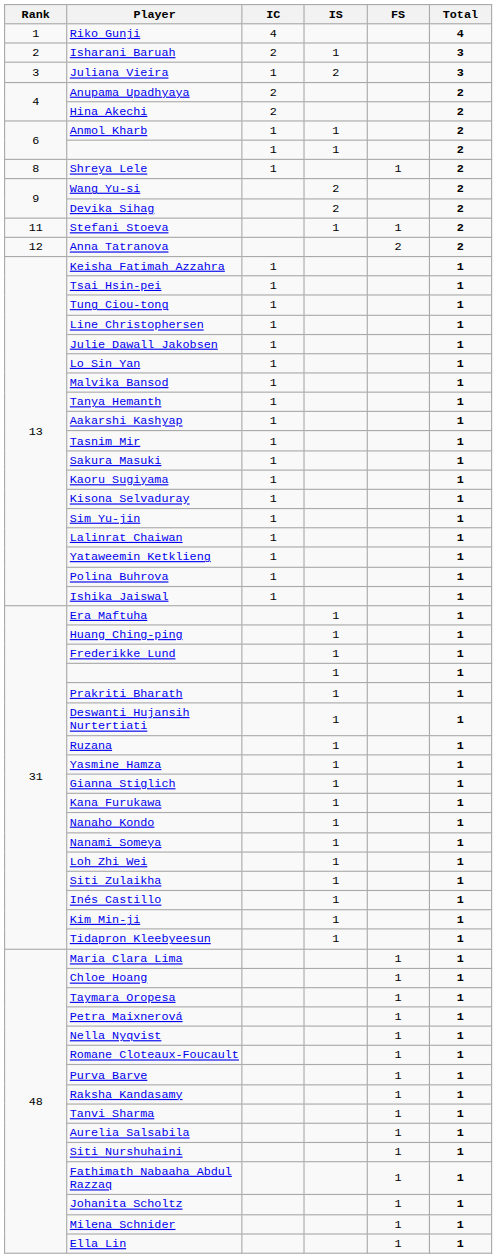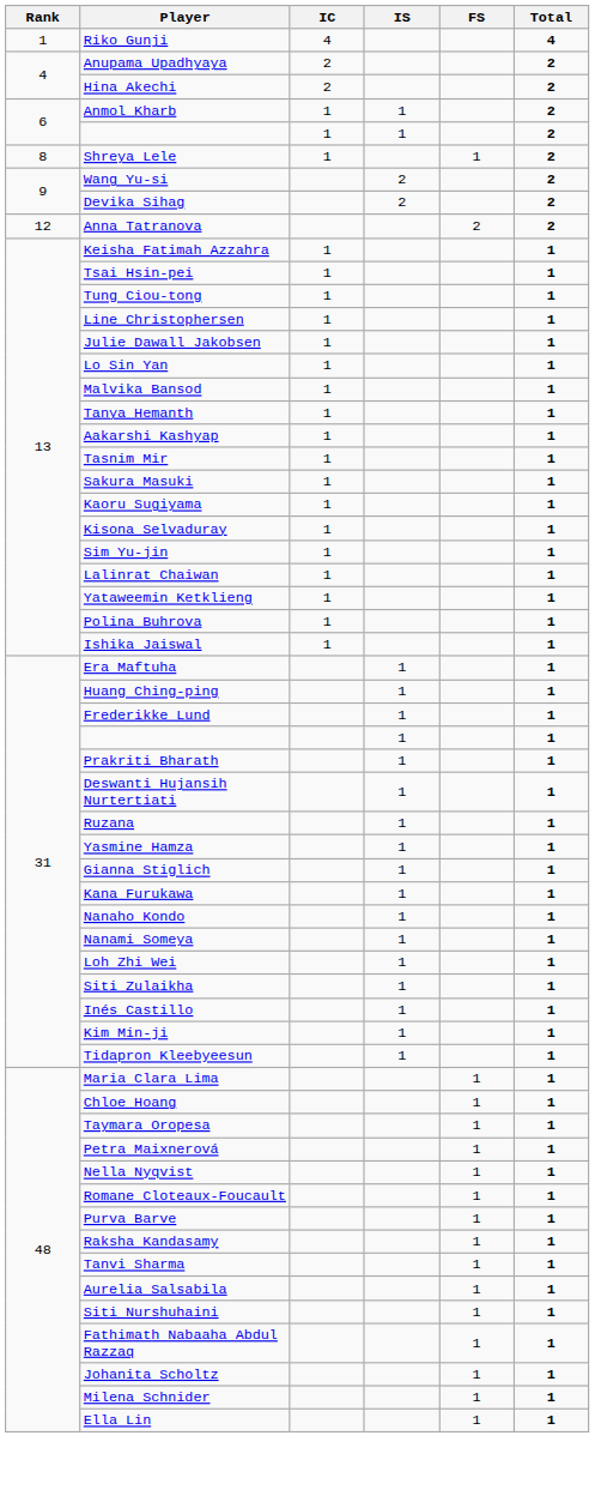 <table class="wikitable" style="font-size:80%; text-align:center">
 <tr>
 <th width="50">Rank</th>
 <th width="150">Player</th>
 <th width="50">IC</th>
 <th width="50">IS</th>
 <th width="50">FS</th>
 <th width="50">Total</th>
 </tr>
 <tr>
 <td>1</td>
 <td align="left"> <a href='#'>Riko Gunji</a></td>
 <td>4</td>
 <td></td>
 <td></td>
 <td><strong>4</strong></td>
-</tr>
-<tr>
-<td>2</td>
-<td align="left"> <a href='#'>Isharani Baruah</a></td>
-<td>2</td>
-<td>1</td>
-<td></td>
-<td><strong>3</strong></td>
-</tr>
-<tr>
-<td>3</td>
-<td align="left"> <a href='#'>Juliana Vieira</a></td>
-<td>1</td>
-<td>2</td>
-<td></td>
-<td><strong>3</strong></td>
 </tr>
 <tr>
 <td rowspan="2">4</td>
 <td align="left"> <a href='#'>Anupama Upadhyaya</a></td>
 <td>2</td>
 <td></td>
 <td></td>
 <td><strong>2</strong></td>
 </tr>
 <tr>
 <td align="left"> <a href='#'>Hina Akechi</a></td>
 <td>2</td>
 <td></td>
 <td></td>
 <td><strong>2</strong></td>
 </tr>
 <tr>
 <td rowspan="2">6</td>
 <td align="left"> <a href='#'>Anmol Kharb</a></td>
 <td>1</td>
 <td>1</td>
 <td></td>
 <td><strong>2</strong></td>
 </tr>
 <tr>
 <td align="left"></td>
 <td>1</td>
 <td>1</td>
 <td></td>
 <td><strong>2</strong></td>
 </tr>
 <tr>
 <td>8</td>
 <td align="left"> <a href='#'>Shreya Lele</a></td>
 <td>1</td>
 <td></td>
 <td>1</td>
 <td><strong>2</strong></td>
 </tr>
 <tr>
 <td rowspan="2">9</td>
 <td align="left"> <a href='#'>Wang Yu-si</a></td>
 <td></td>
 <td>2</td>
 <td></td>
 <td><strong>2</strong></td>
 </tr>
 <tr>
 <td align="left"> <a href='#'>Devika Sihag</a></td>
 <td></td>
 <td>2</td>
 <td></td>
-<td><strong>2</strong></td>
-</tr>
-<tr>
-<td>11</td>
-<td align="left"> <a href='#'>Stefani Stoeva</a></td>
-<td></td>
-<td>1</td>
-<td>1</td>
 <td><strong>2</strong></td>
 </tr>
 <tr>
 <td>12</td>
 <td align="left"> <a href='#'>Anna Tatranova</a></td>
 <td></td>
 <td></td>
 <td>2</td>
 <td><strong>2</strong></td>
 </tr>
 <tr>
 <td rowspan="18">13</td>
 <td align="left"> <a href='#'>Keisha Fatimah Azzahra</a></td>
 <td>1</td>
 <td></td>
 <td></td>
 <td><strong>1</strong></td>
 </tr>
 <tr>
 <td align="left"> <a href='#'>Tsai Hsin-pei</a></td>
 <td>1</td>
 <td></td>
 <td></td>
 <td><strong>1</strong></td>
 </tr>
 <tr>
 <td align="left"> <a href='#'>Tung Ciou-tong</a></td>
 <td>1</td>
 <td></td>
 <td></td>
 <td><strong>1</strong></td>
 </tr>
 <tr>
 <td align="left"> <a href='#'>Line Christophersen</a></td>
 <td>1</td>
 <td></td>
 <td></td>
 <td><strong>1</strong></td>
 </tr>
 <tr>
 <td align="left"> <a href='#'>Julie Dawall Jakobsen</a></td>
 <td>1</td>
 <td></td>
 <td></td>
 <td><strong>1</strong></td>
 </tr>
 <tr>
 <td align="left"> <a href='#'>Lo Sin Yan</a></td>
 <td>1</td>
 <td></td>
 <td></td>
 <td><strong>1</strong></td>
 </tr>
 <tr>
 <td align="left"> <a href='#'>Malvika Bansod</a></td>
 <td>1</td>
 <td></td>
 <td></td>
 <td><strong>1</strong></td>
 </tr>
 <tr>
 <td align="left"> <a href='#'>Tanya Hemanth</a></td>
 <td>1</td>
 <td></td>
 <td></td>
 <td><strong>1</strong></td>
 </tr>
 <tr>
 <td align="left"> <a href='#'>Aakarshi Kashyap</a></td>
 <td>1</td>
 <td></td>
 <td></td>
 <td><strong>1</strong></td>
 </tr>
 <tr>
 <td align="left"> <a href='#'>Tasnim Mir</a></td>
 <td>1</td>
 <td></td>
 <td></td>
 <td><strong>1</strong></td>
 </tr>
 <tr>
 <td align="left"> <a href='#'>Sakura Masuki</a></td>
 <td>1</td>
 <td></td>
 <td></td>
 <td><strong>1</strong></td>
 </tr>
 <tr>
 <td align="left"> <a href='#'>Kaoru Sugiyama</a></td>
 <td>1</td>
 <td></td>
 <td></td>
 <td><strong>1</strong></td>
 </tr>
 <tr>
 <td align="left"> <a href='#'>Kisona Selvaduray</a></td>
 <td>1</td>
 <td></td>
 <td></td>
 <td><strong>1</strong></td>
 </tr>
 <tr>
 <td align="left"> <a href='#'>Sim Yu-jin</a></td>
 <td>1</td>
 <td></td>
 <td></td>
 <td><strong>1</strong></td>
 </tr>
 <tr>
 <td align="left"> <a href='#'>Lalinrat Chaiwan</a></td>
 <td>1</td>
 <td></td>
 <td></td>
 <td><strong>1</strong></td>
 </tr>
 <tr>
 <td align="left"> <a href='#'>Yataweemin Ketklieng</a></td>
 <td>1</td>
 <td></td>
 <td></td>
 <td><strong>1</strong></td>
 </tr>
 <tr>
 <td align="left"> <a href='#'>Polina Buhrova</a></td>
 <td>1</td>
 <td></td>
 <td></td>
 <td><strong>1</strong></td>
 </tr>
 <tr>
 <td align="left"> <a href='#'>Ishika Jaiswal</a></td>
 <td>1</td>
 <td></td>
 <td></td>
 <td><strong>1</strong></td>
 </tr>
 <tr>
 <td rowspan="17">31</td>
 <td align="left"> <a href='#'>Era Maftuha</a></td>
 <td></td>
 <td>1</td>
 <td></td>
 <td><strong>1</strong></td>
 </tr>
 <tr>
 <td align="left"> <a href='#'>Huang Ching-ping</a></td>
 <td></td>
 <td>1</td>
 <td></td>
 <td><strong>1</strong></td>
 </tr>
 <tr>
 <td align="left"> <a href='#'>Frederikke Lund</a></td>
 <td></td>
 <td>1</td>
 <td></td>
 <td><strong>1</strong></td>
 </tr>
 <tr>
 <td align="left"></td>
 <td></td>
 <td>1</td>
 <td></td>
 <td><strong>1</strong></td>
 </tr>
 <tr>
 <td align="left"> <a href='#'>Prakriti Bharath</a></td>
 <td></td>
 <td>1</td>
 <td></td>
 <td><strong>1</strong></td>
 </tr>
 <tr>
 <td align="left"> <a href='#'>Deswanti Hujansih Nurtertiati</a></td>
 <td></td>
 <td>1</td>
 <td></td>
 <td><strong>1</strong></td>
 </tr>
 <tr>
 <td align="left"> <a href='#'>Ruzana</a></td>
 <td></td>
 <td>1</td>
 <td></td>
 <td><strong>1</strong></td>
 </tr>
 <tr>
 <td align="left"> <a href='#'>Yasmine Hamza</a></td>
 <td></td>
 <td>1</td>
 <td></td>
 <td><strong>1</strong></td>
 </tr>
 <tr>
 <td align="left"> <a href='#'>Gianna Stiglich</a></td>
 <td></td>
 <td>1</td>
 <td></td>
 <td><strong>1</strong></td>
 </tr>
 <tr>
 <td align="left"> <a href='#'>Kana Furukawa</a></td>
 <td></td>
 <td>1</td>
 <td></td>
 <td><strong>1</strong></td>
 </tr>
 <tr>
 <td align="left"> <a href='#'>Nanaho Kondo</a></td>
 <td></td>
 <td>1</td>
 <td></td>
 <td><strong>1</strong></td>
 </tr>
 <tr>
 <td align="left"> <a href='#'>Nanami Someya</a></td>
 <td></td>
 <td>1</td>
 <td></td>
 <td><strong>1</strong></td>
 </tr>
 <tr>
 <td align="left"> <a href='#'>Loh Zhi Wei</a></td>
 <td></td>
 <td>1</td>
 <td></td>
 <td><strong>1</strong></td>
 </tr>
 <tr>
 <td align="left"> <a href='#'>Siti Zulaikha</a></td>
 <td></td>
 <td>1</td>
 <td></td>
 <td><strong>1</strong></td>
 </tr>
 <tr>
 <td align="left"> <a href='#'>Inés Castillo</a></td>
 <td></td>
 <td>1</td>
 <td></td>
 <td><strong>1</strong></td>
 </tr>
 <tr>
 <td align="left"> <a href='#'>Kim Min-ji</a></td>
 <td></td>
 <td>1</td>
 <td></td>
 <td><strong>1</strong></td>
 </tr>
 <tr>
 <td align="left"> <a href='#'>Tidapron Kleebyeesun</a></td>
 <td></td>
 <td>1</td>
 <td></td>
 <td><strong>1</strong></td>
 </tr>
 <tr>
 <td rowspan="16">48</td>
 <td align="left"> <a href='#'>Maria Clara Lima</a></td>
 <td></td>
 <td></td>
 <td>1</td>
 <td><strong>1</strong></td>
 </tr>
 <tr>
 <td align="left"> <a href='#'>Chloe Hoang</a></td>
 <td></td>
 <td></td>
 <td>1</td>
 <td><strong>1</strong></td>
 </tr>
 <tr>
 <td align="left"> <a href='#'>Taymara Oropesa</a></td>
 <td></td>
 <td></td>
 <td>1</td>
 <td><strong>1</strong></td>
 </tr>
 <tr>
 <td align="left"> <a href='#'>Petra Maixnerová</a></td>
 <td></td>
 <td></td>
 <td>1</td>
 <td><strong>1</strong></td>
 </tr>
 <tr>
 <td align="left"> <a href='#'>Nella Nyqvist</a></td>
 <td></td>
 <td></td>
 <td>1</td>
 <td><strong>1</strong></td>
 </tr>
 <tr>
 <td align="left"> <a href='#'>Romane Cloteaux-Foucault</a></td>
 <td></td>
 <td></td>
 <td>1</td>
 <td><strong>1</strong></td>
 </tr>
 <tr>
 <td align="left"> <a href='#'>Purva Barve</a></td>
 <td></td>
 <td></td>
 <td>1</td>
 <td><strong>1</strong></td>
 </tr>
 <tr>
 <td align="left"> <a href='#'>Raksha Kandasamy</a></td>
 <td></td>
 <td></td>
 <td>1</td>
 <td><strong>1</strong></td>
 </tr>
 <tr>
 <td align="left"> <a href='#'>Tanvi Sharma</a></td>
 <td></td>
 <td></td>
 <td>1</td>
 <td><strong>1</strong></td>
 </tr>
 <tr>
 <td align="left"> <a href='#'>Aurelia Salsabila</a></td>
 <td></td>
 <td></td>
 <td>1</td>
 <td><strong>1</strong></td>
 </tr>
 <tr>
 <td align="left"> <a href='#'>Siti Nurshuhaini</a></td>
 <td></td>
 <td></td>
 <td>1</td>
 <td><strong>1</strong></td>
 </tr>
 <tr>
 <td align="left"> <a href='#'>Fathimath Nabaaha Abdul Razzaq</a></td>
 <td></td>
 <td></td>
 <td>1</td>
 <td><strong>1</strong></td>
 </tr>
 <tr>
 <td align="left"> <a href='#'>Johanita Scholtz</a></td>
 <td></td>
 <td></td>
 <td>1</td>
 <td><strong>1</strong></td>
 </tr>
 <tr>
 <td align="left"> <a href='#'>Milena Schnider</a></td>
 <td></td>
 <td></td>
 <td>1</td>
 <td><strong>1</strong></td>
 </tr>
 <tr>
 <td align="left"> <a href='#'>Ella Lin</a></td>
 <td></td>
 <td></td>
 <td>1</td>
 <td><strong>1</strong></td>
 </tr>
 </table>
